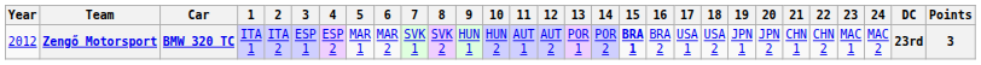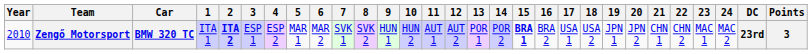 <table class="wikitable" style="text-align:center; font-size:85%">
 <tr>
 <th>Year</th>
 <th>Team</th>
 <th>Car</th>
 <th>1</th>
 <th>2</th>
 <th>3</th>
 <th>4</th>
 <th>5</th>
 <th>6</th>
 <th>7</th>
 <th>8</th>
 <th>9</th>
 <th>10</th>
 <th>11</th>
 <th>12</th>
 <th>13</th>
 <th>14</th>
 <th>15</th>
 <th>16</th>
 <th>17</th>
 <th>18</th>
 <th>19</th>
 <th>20</th>
 <th>21</th>
 <th>22</th>
 <th>23</th>
 <th>24</th>
 <th>DC</th>
 <th>Points</th>
 </tr>
 <tr>
-<td><a href='#'>2012</a></td>
+<td><a href='#'>2010</a></td>
 <th><a href='#'>Zengő Motorsport</a></th>
 <th><a href='#'>BMW 320 TC</a></th>
 <td style="background:#cfcfff;"><a href='#'>ITA<br>1</a><br></td>
-<td style="background:#cfcfff;"><a href='#'>ITA<br>2</a><br></td>
+<td style="background:#cfcfff;"><strong><a href='#'>ITA<br>2</a><br></strong></td>
 <td style="background:#cfcfff;"><a href='#'>ESP<br>1</a><br></td>
 <td style="background:#efcfff;"><a href='#'>ESP<br>2</a><br></td>
 <td><a href='#'>MAR<br>1</a></td>
 <td><a href='#'>MAR<br>2</a></td>
 <td style="background:#dfffdf;"><a href='#'>SVK<br>1</a><br></td>
 <td style="background:#efcfff;"><a href='#'>SVK<br>2</a><br></td>
 <td style="background:#dfffdf;"><a href='#'>HUN<br>1</a><br></td>
 <td style="background:#cfcfff;"><a href='#'>HUN<br>2</a><br></td>
 <td style="background:#cfcfff;"><a href='#'>AUT<br>1</a><br></td>
 <td style="background:#cfcfff;"><a href='#'>AUT<br>2</a><br></td>
 <td style="background:#efcfff;"><a href='#'>POR<br>1</a><br></td>
 <td style="background:#cfcfff;"><a href='#'>POR<br>2</a><br></td>
 <td><strong><a href='#'>BRA<br>1</a></strong></td>
 <td><a href='#'>BRA<br>2</a></td>
 <td><a href='#'>USA<br>1</a></td>
 <td><a href='#'>USA<br>2</a></td>
 <td><a href='#'>JPN<br>1</a></td>
 <td><a href='#'>JPN<br>2</a></td>
 <td><a href='#'>CHN<br>1</a></td>
 <td><a href='#'>CHN<br>2</a></td>
 <td><a href='#'>MAC<br>1</a></td>
 <td><a href='#'>MAC<br>2</a></td>
 <th>23rd</th>
 <th>3</th>
 </tr>
 </table>
